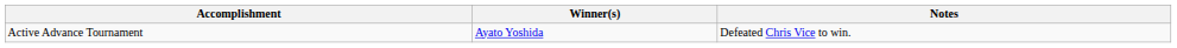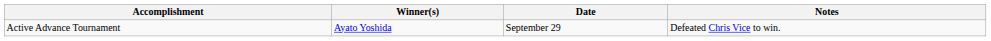 <table class="wikitable" style="width:100%;">
 <tr>
 <th>Accomplishment</th>
 <th>Winner(s)</th>
+<th>Date</th>
 <th>Notes</th>
 </tr>
 <tr>
 <td>Active Advance Tournament</td>
 <td><a href='#'>Ayato Yoshida</a></td>
+<td>September 29</td>
 <td>Defeated <a href='#'>Chris Vice</a> to win.</td>
 </tr>
 </table>
